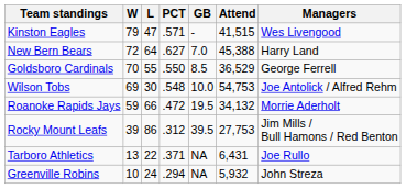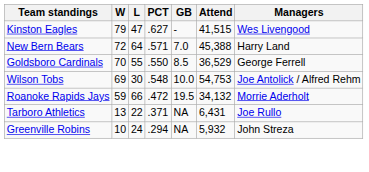 <table class="wikitable">
 <tr>
 <th>Team standings</th>
 <th>W</th>
 <th>L</th>
 <th>PCT</th>
 <th>GB</th>
 <th>Attend</th>
 <th>Managers</th>
 </tr>
 <tr>
 <td><a href='#'>Kinston Eagles</a></td>
 <td>79</td>
 <td>47</td>
-<td>.571</td>
+<td>.627</td>
 <td>-</td>
 <td>41,515</td>
 <td><a href='#'>Wes Livengood</a></td>
 </tr>
 <tr>
 <td><a href='#'>New Bern Bears</a></td>
 <td>72</td>
 <td>64</td>
-<td>.627</td>
+<td>.571</td>
 <td>7.0</td>
 <td>45,388</td>
 <td>Harry Land</td>
 </tr>
 <tr>
 <td><a href='#'>Goldsboro Cardinals</a></td>
 <td>70</td>
 <td>55</td>
 <td>.550</td>
 <td>8.5</td>
 <td>36,529</td>
 <td>George Ferrell</td>
 </tr>
 <tr>
 <td><a href='#'>Wilson Tobs</a></td>
 <td>69</td>
 <td>30</td>
 <td>.548</td>
 <td>10.0</td>
 <td>54,753</td>
 <td><a href='#'>Joe Antolick</a> /  Alfred Rehm</td>
 </tr>
 <tr>
 <td><a href='#'>Roanoke Rapids Jays</a></td>
 <td>59</td>
 <td>66</td>
 <td>.472</td>
 <td>19.5</td>
 <td>34,132</td>
 <td><a href='#'>Morrie Aderholt</a></td>
 </tr>
 <tr>
-<td><a href='#'>Rocky Mount Leafs</a></td>
-<td>39</td>
-<td>86</td>
-<td>.312</td>
-<td>39.5</td>
-<td>27,753</td>
-<td>Jim Mills /<br> Bull Hamons / Red Benton</td>
-</tr>
-<tr>
 <td><a href='#'>Tarboro Athletics</a></td>
 <td>13</td>
 <td>22</td>
 <td>.371</td>
 <td>NA</td>
 <td>6,431</td>
 <td><a href='#'>Joe Rullo</a></td>
 </tr>
 <tr>
 <td><a href='#'>Greenville Robins</a></td>
 <td>10</td>
 <td>24</td>
 <td>.294</td>
 <td>NA</td>
 <td>5,932</td>
 <td>John Streza</td>
 </tr>
 </table>
